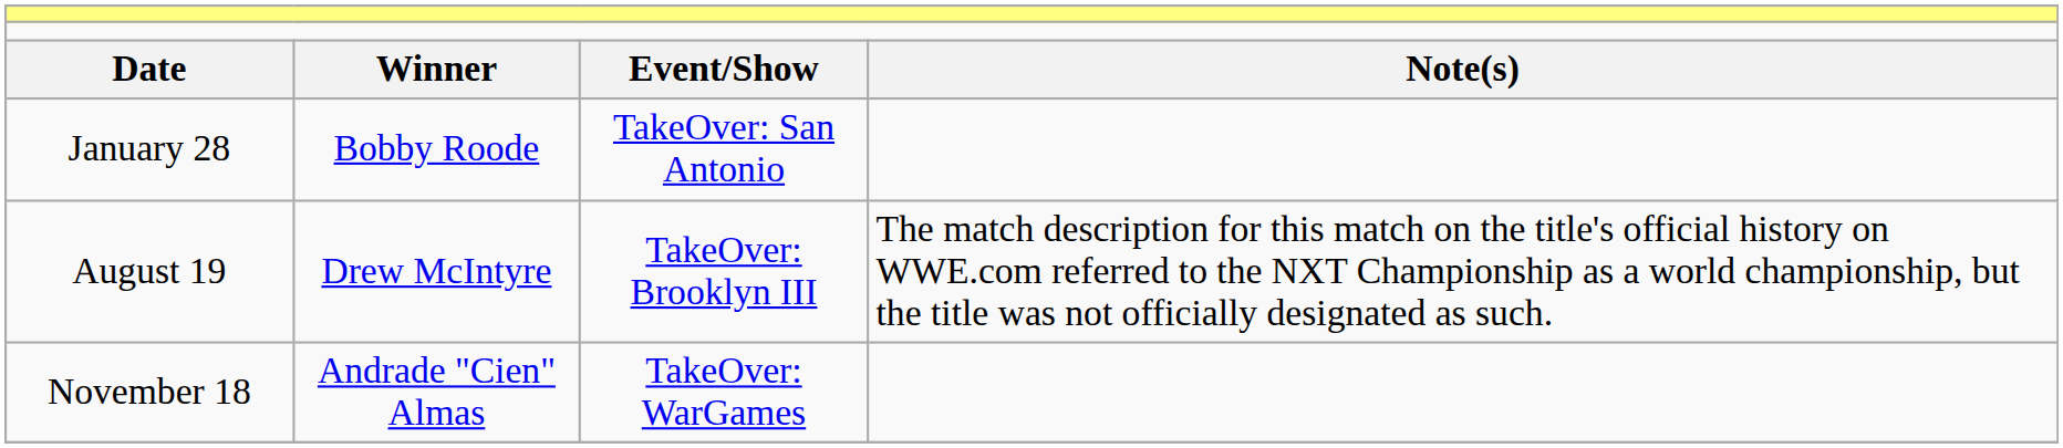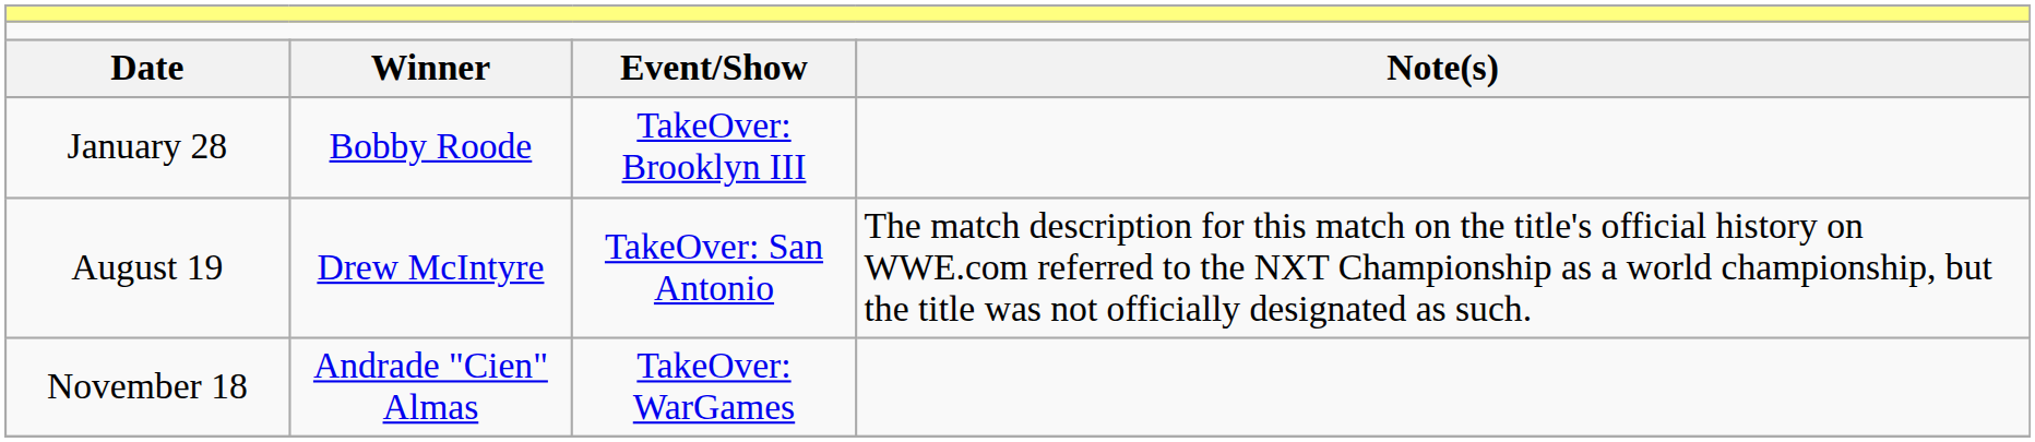 <table class="wikitable" style="text-align:center; width:100%;">
 <tr style="background:#FFFF80;">
 <td colspan="5"></td>
 </tr>
 <tr>
 <td colspan="5"><strong></strong></td>
 </tr>
 <tr>
 <th width=14%>Date</th>
 <th width=14%>Winner</th>
 <th width=14%>Event/Show</th>
 <th width=58%>Note(s)</th>
 </tr>
 <tr>
 <td>January 28</td>
 <td><a href='#'>Bobby Roode</a></td>
-<td><a href='#'>TakeOver: San Antonio</a></td>
+<td><a href='#'>TakeOver: Brooklyn III</a></td>
 <td align=left></td>
 </tr>
 <tr>
 <td>August 19</td>
 <td><a href='#'>Drew McIntyre</a></td>
-<td><a href='#'>TakeOver: Brooklyn III</a></td>
+<td><a href='#'>TakeOver: San Antonio</a></td>
 <td align=left>The match description for this match on the title's official history on WWE.com referred to the NXT Championship as a world championship, but the title was not officially designated as such.</td>
 </tr>
 <tr>
 <td>November 18</td>
 <td><a href='#'>Andrade "Cien" Almas</a></td>
 <td><a href='#'>TakeOver: WarGames</a></td>
 <td align=left></td>
 </tr>
 <tr>
 </tr>
 </table>
